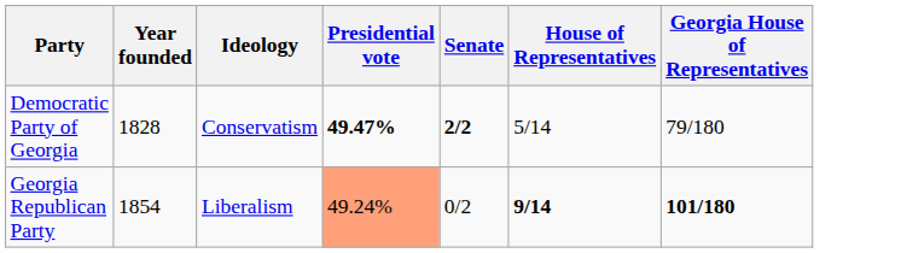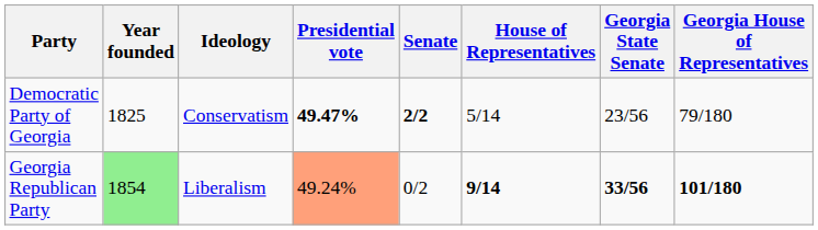 <table class="wikitable">
 <tr>
 <th>Party</th>
 <th>Year founded</th>
 <th>Ideology</th>
 <th><a href='#'>Presidential vote</a></th>
 <th><a href='#'>Senate</a></th>
 <th><a href='#'>House of Representatives</a></th>
+<th><a href='#'>Georgia State Senate</a></th>
 <th><a href='#'>Georgia House of Representatives</a></th>
 </tr>
 <tr>
 <td> <a href='#'>Democratic Party of Georgia</a></td>
-<td>1828</td>
+<td>1825</td>
 <td><a href='#'>Conservatism</a></td>
 <td><strong>49.47%</strong></td>
 <td><strong>2/2</strong></td>
 <td>5/14</td>
+<td>23/56</td>
 <td>79/180</td>
 </tr>
 <tr>
 <td> <a href='#'>Georgia Republican Party</a></td>
-<td>1854</td>
+<td style="background: lightgreen;">1854</td>
 <td><a href='#'>Liberalism</a></td>
 <td style="background: lightsalmon;">49.24%</td>
 <td>0/2</td>
 <td><strong>9/14</strong></td>
+<td><strong>33/56</strong></td>
 <td><strong>101/180</strong></td>
 </tr>
 </table>
